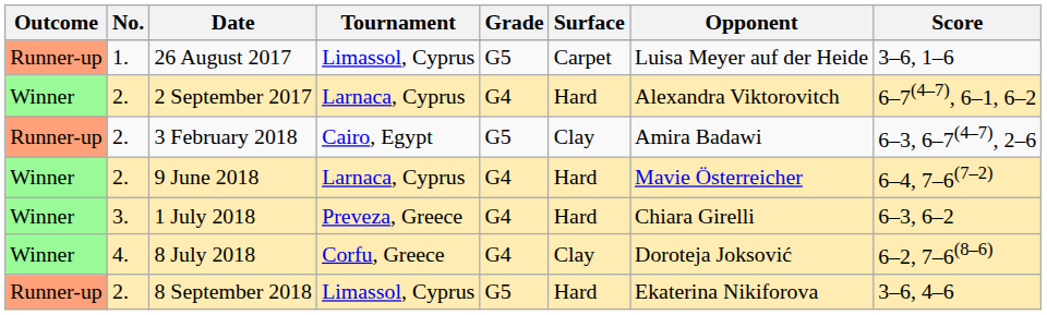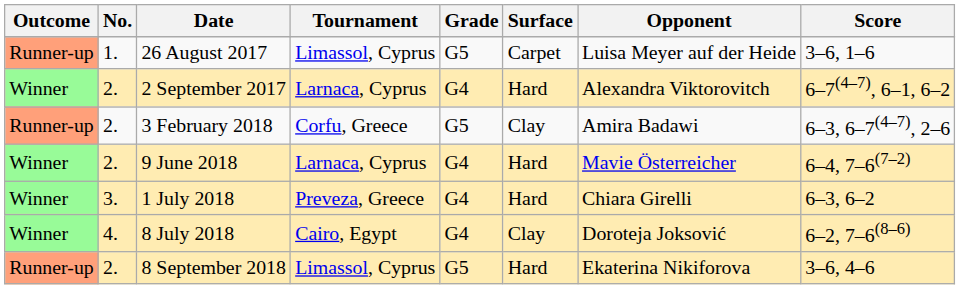 <table class="sortable wikitable" style=font-size:97%>
 <tr>
 <th>Outcome</th>
 <th>No.</th>
 <th>Date</th>
 <th>Tournament</th>
 <th>Grade</th>
 <th>Surface</th>
 <th>Opponent</th>
 <th>Score</th>
 </tr>
 <tr>
 </tr>
 <tr>
 <td style="background:#ffa07a;">Runner-up</td>
 <td>1.</td>
 <td>26 August 2017</td>
 <td><a href='#'>Limassol</a>, Cyprus</td>
 <td>G5</td>
 <td>Carpet</td>
 <td> Luisa Meyer auf der Heide</td>
 <td>3–6, 1–6</td>
 </tr>
 <tr bgcolor=#ffecb2>
 <td bgcolor="98FB98">Winner</td>
 <td>2.</td>
 <td>2 September 2017</td>
 <td><a href='#'>Larnaca</a>, Cyprus</td>
 <td>G4</td>
 <td>Hard</td>
 <td> Alexandra Viktorovitch</td>
 <td>6–7<sup>(4–7)</sup>, 6–1, 6–2</td>
 </tr>
 <tr>
 <td style="background:#ffa07a;">Runner-up</td>
 <td>2.</td>
 <td>3 February 2018</td>
-<td><a href='#'>Cairo</a>, Egypt</td>
+<td><a href='#'>Corfu</a>, Greece</td>
 <td>G5</td>
 <td>Clay</td>
 <td> Amira Badawi</td>
 <td>6–3, 6–7<sup>(4–7)</sup>, 2–6</td>
 </tr>
 <tr bgcolor=#ffecb2>
 <td bgcolor="98FB98">Winner</td>
 <td>2.</td>
 <td>9 June 2018</td>
 <td><a href='#'>Larnaca</a>, Cyprus</td>
 <td>G4</td>
 <td>Hard</td>
 <td> <a href='#'>Mavie Österreicher</a></td>
 <td>6–4, 7–6<sup>(7–2)</sup></td>
 </tr>
 <tr bgcolor=#ffecb2>
 <td bgcolor="98FB98">Winner</td>
 <td>3.</td>
 <td>1 July 2018</td>
 <td><a href='#'>Preveza</a>, Greece</td>
 <td>G4</td>
 <td>Hard</td>
 <td> Chiara Girelli</td>
 <td>6–3, 6–2</td>
 </tr>
 <tr bgcolor=#ffecb2>
 <td bgcolor="98FB98">Winner</td>
 <td>4.</td>
 <td>8 July 2018</td>
-<td><a href='#'>Corfu</a>, Greece</td>
+<td><a href='#'>Cairo</a>, Egypt</td>
 <td>G4</td>
 <td>Clay</td>
 <td> Doroteja Joksović</td>
 <td>6–2, 7–6<sup>(8–6)</sup></td>
 </tr>
 <tr bgcolor=#ffecb2>
 <td style="background:#ffa07a;">Runner-up</td>
 <td>2.</td>
 <td>8 September 2018</td>
 <td><a href='#'>Limassol</a>, Cyprus</td>
 <td>G5</td>
 <td>Hard</td>
 <td> Ekaterina Nikiforova</td>
 <td>3–6, 4–6</td>
 </tr>
 </table>
